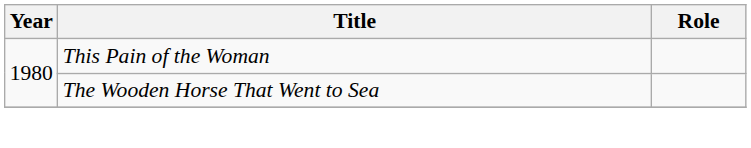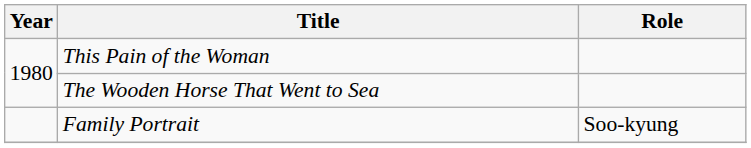 <table class="wikitable" style="width:550px">
 <tr>
 <th width=10>Year</th>
 <th>Title</th>
 <th>Role</th>
 </tr>
 <tr>
 <td rowspan=2>1980</td>
 <td><em>This Pain of the Woman</em></td>
 <td></td>
 </tr>
 <tr>
 <td><em>The Wooden Horse That Went to Sea</em></td>
 <td></td>
 </tr>
 <tr>
+<td></td>
+<td><em>Family Portrait</em></td>
+<td>Soo-kyung</td>
+</tr>
+<tr>
 </tr>
 </table>
